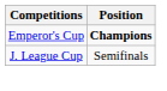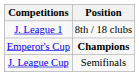 <table class="wikitable" style="text-align:center;">
 <tr>
 <th>Competitions</th>
 <th>Position</th>
+</tr>
+<tr>
+<td><a href='#'>J. League 1</a></td>
+<td>8th / 18 clubs</td>
 </tr>
 <tr>
 <td><a href='#'>Emperor's Cup</a></td>
 <td><strong>Champions</strong></td>
 </tr>
 <tr>
 <td><a href='#'>J. League Cup</a></td>
 <td>Semifinals</td>
 </tr>
 </table>
